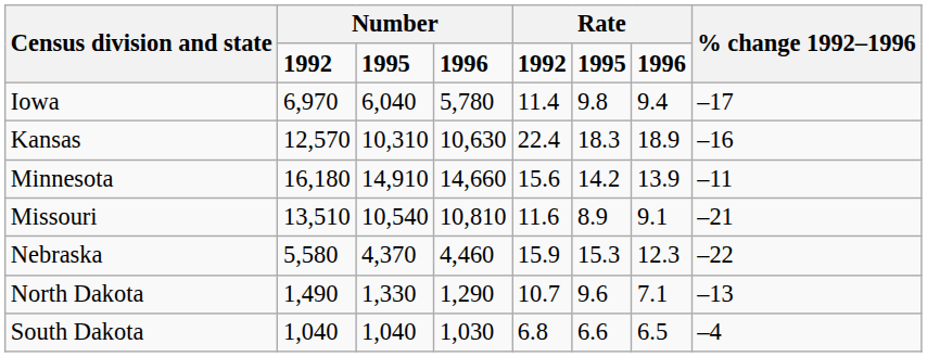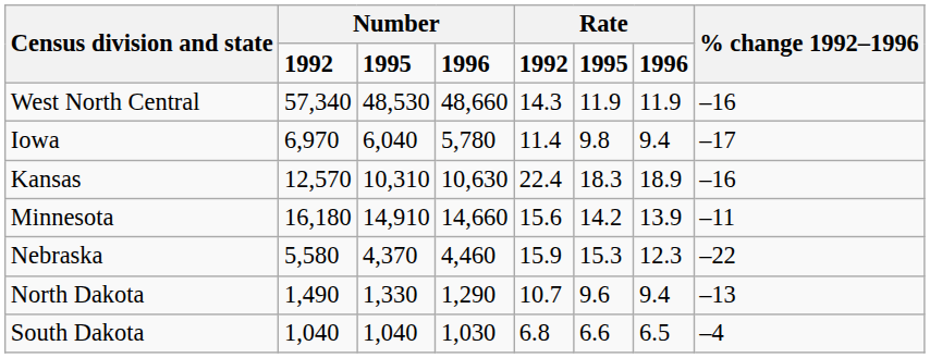 <table class="wikitable">
 <tr>
 <th rowspan="2">Census division and state</th>
 <th colspan="3">Number</th>
 <th colspan="3">Rate</th>
 <th rowspan="2">% change 1992–1996</th>
 </tr>
 <tr>
 <td><strong>1992</strong></td>
 <td><strong>1995</strong></td>
 <td><strong>1996</strong></td>
 <td><strong>1992</strong></td>
 <td><strong>1995</strong></td>
 <td><strong>1996</strong></td>
+</tr>
+<tr>
+<td>West North Central</td>
+<td>57,340</td>
+<td>48,530</td>
+<td>48,660</td>
+<td>14.3</td>
+<td>11.9</td>
+<td>11.9</td>
+<td>–16</td>
 </tr>
 <tr>
 <td>Iowa</td>
 <td>6,970</td>
 <td>6,040</td>
 <td>5,780</td>
 <td>11.4</td>
 <td>9.8</td>
 <td>9.4</td>
 <td>–17</td>
 </tr>
 <tr>
 <td>Kansas</td>
 <td>12,570</td>
 <td>10,310</td>
 <td>10,630</td>
 <td>22.4</td>
 <td>18.3</td>
 <td>18.9</td>
 <td>–16</td>
 </tr>
 <tr>
 <td>Minnesota</td>
 <td>16,180</td>
 <td>14,910</td>
 <td>14,660</td>
 <td>15.6</td>
 <td>14.2</td>
 <td>13.9</td>
 <td>–11</td>
 </tr>
 <tr>
-<td>Missouri</td>
-<td>13,510</td>
-<td>10,540</td>
-<td>10,810</td>
-<td>11.6</td>
-<td>8.9</td>
-<td>9.1</td>
-<td>–21</td>
-</tr>
-<tr>
 <td>Nebraska</td>
 <td>5,580</td>
 <td>4,370</td>
 <td>4,460</td>
 <td>15.9</td>
 <td>15.3</td>
 <td>12.3</td>
 <td>–22</td>
 </tr>
 <tr>
 <td>North Dakota</td>
 <td>1,490</td>
 <td>1,330</td>
 <td>1,290</td>
 <td>10.7</td>
 <td>9.6</td>
-<td>7.1</td>
+<td>9.4</td>
 <td>–13</td>
 </tr>
 <tr>
 <td>South Dakota</td>
 <td>1,040</td>
 <td>1,040</td>
 <td>1,030</td>
 <td>6.8</td>
 <td>6.6</td>
 <td>6.5</td>
 <td>–4</td>
 </tr>
 </table>
